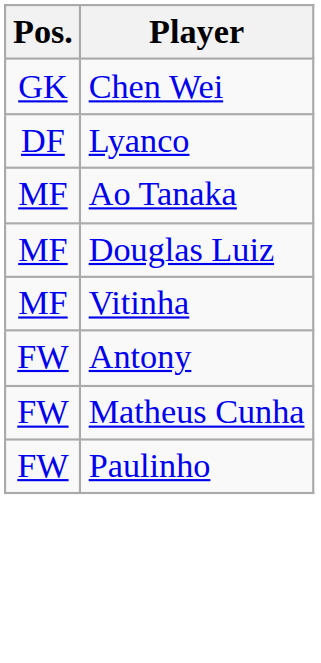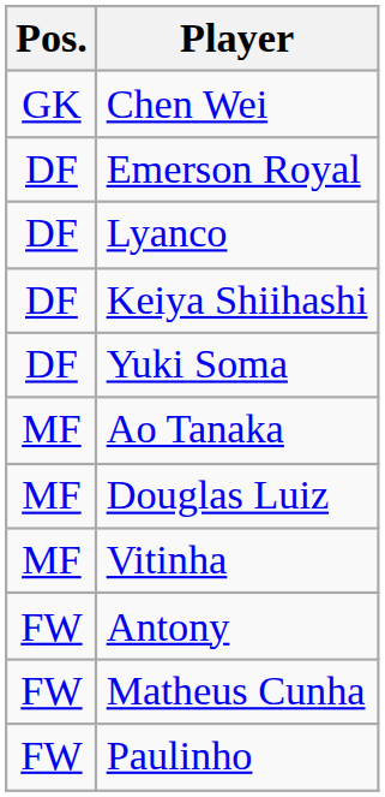 <table class="wikitable">
 <tr>
 <th>Pos.</th>
 <th>Player</th>
 </tr>
 <tr>
 <td style="text-align:center;" rowspan=><a href='#'>GK</a></td>
 <td> <a href='#'>Chen Wei</a></td>
 </tr>
 <tr>
 <td style="text-align:center;" rowspan=><a href='#'>DF</a></td>
+<td> <a href='#'>Emerson Royal</a></td>
+</tr>
+<tr>
+<td style="text-align:center;" rowspan=><a href='#'>DF</a></td>
 <td> <a href='#'>Lyanco</a></td>
+</tr>
+<tr>
+<td style="text-align:center;" rowspan=><a href='#'>DF</a></td>
+<td> <a href='#'>Keiya Shiihashi</a></td>
+</tr>
+<tr>
+<td style="text-align:center;" rowspan=><a href='#'>DF</a></td>
+<td> <a href='#'>Yuki Soma</a></td>
 </tr>
 <tr>
 <td style="text-align:center;" rowspan=><a href='#'>MF</a></td>
 <td> <a href='#'>Ao Tanaka</a></td>
 </tr>
 <tr>
 <td style="text-align:center;" rowspan=><a href='#'>MF</a></td>
 <td> <a href='#'>Douglas Luiz</a></td>
 </tr>
 <tr>
 <td style="text-align:center;" rowspan=><a href='#'>MF</a></td>
 <td> <a href='#'>Vitinha</a></td>
 </tr>
 <tr>
 <td style="text-align:center;" rowspan=><a href='#'>FW</a></td>
 <td> <a href='#'>Antony</a></td>
 </tr>
 <tr>
 <td style="text-align:center;" rowspan=><a href='#'>FW</a></td>
 <td> <a href='#'>Matheus Cunha</a></td>
 </tr>
 <tr>
 <td style="text-align:center;" rowspan=><a href='#'>FW</a></td>
 <td> <a href='#'>Paulinho</a></td>
 </tr>
 </table>
